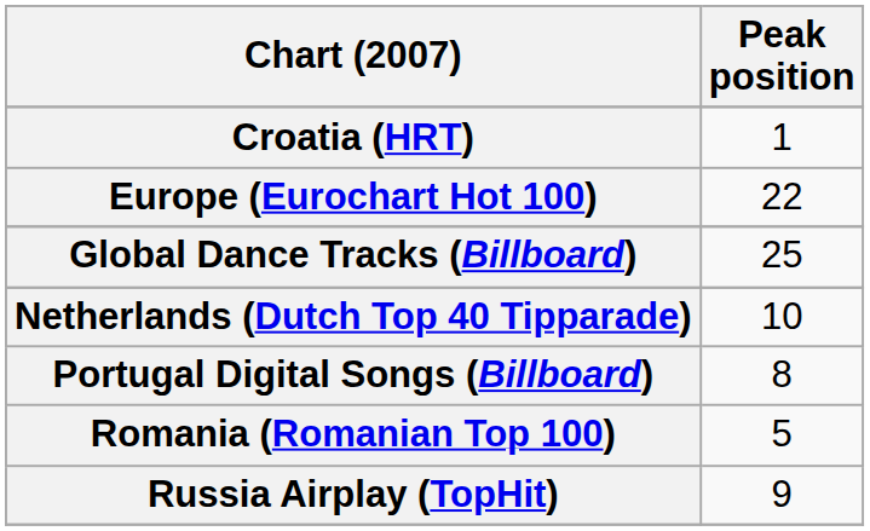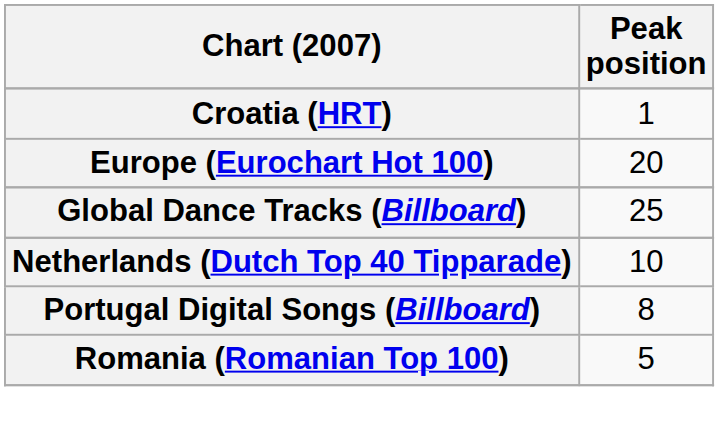 <table class="wikitable sortable plainrowheaders" style="text-align:center">
 <tr>
 <th scope="col">Chart (2007)</th>
 <th scope="col">Peak<br>position</th>
 </tr>
 <tr>
 </tr>
 <tr>
 </tr>
 <tr>
 </tr>
 <tr>
 </tr>
 <tr>
 <th scope="row">Croatia (<a href='#'>HRT</a>)</th>
 <td>1</td>
 </tr>
 <tr>
 <th scope="row">Europe (<a href='#'>Eurochart Hot 100</a>)</th>
-<td>22</td>
+<td>20</td>
 </tr>
 <tr>
 </tr>
 <tr>
 <th scope="row">Global Dance Tracks (<em><a href='#'>Billboard</a></em>)</th>
 <td>25</td>
 </tr>
 <tr>
 </tr>
 <tr>
 </tr>
 <tr>
 <th scope="row">Netherlands (<a href='#'>Dutch Top 40 Tipparade</a>)</th>
 <td>10</td>
 </tr>
 <tr>
 <th scope="row">Portugal Digital Songs (<em><a href='#'>Billboard</a></em>)</th>
 <td>8</td>
 </tr>
 <tr>
 <th scope="row">Romania (<a href='#'>Romanian Top 100</a>)</th>
 <td>5</td>
 </tr>
 <tr>
-<th scope="row">Russia Airplay (<a href='#'>TopHit</a>)</th>
-<td>9</td>
-</tr>
-<tr>
 </tr>
 <tr>
 </tr>
 <tr>
 </tr>
 <tr>
 </tr>
 <tr>
 </tr>
 </table>
